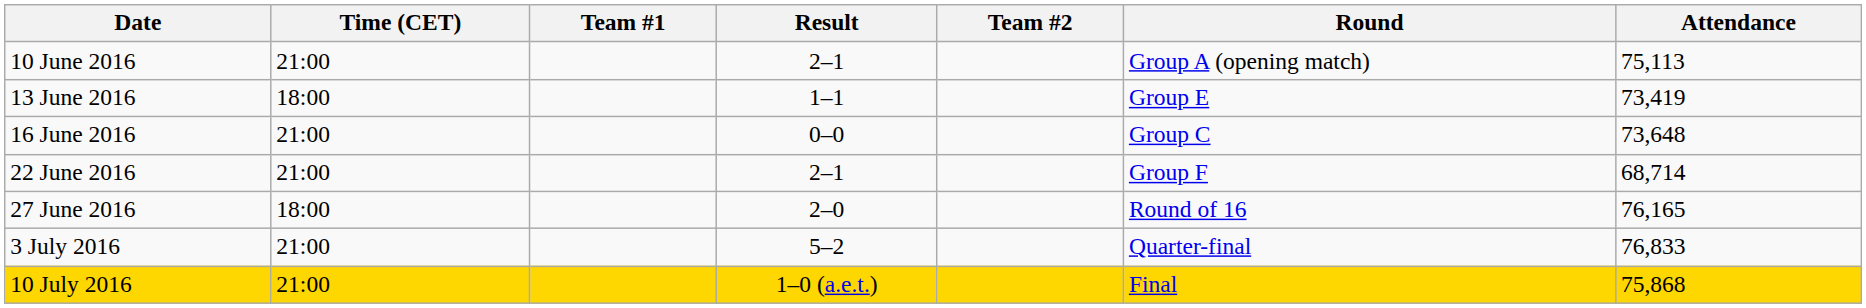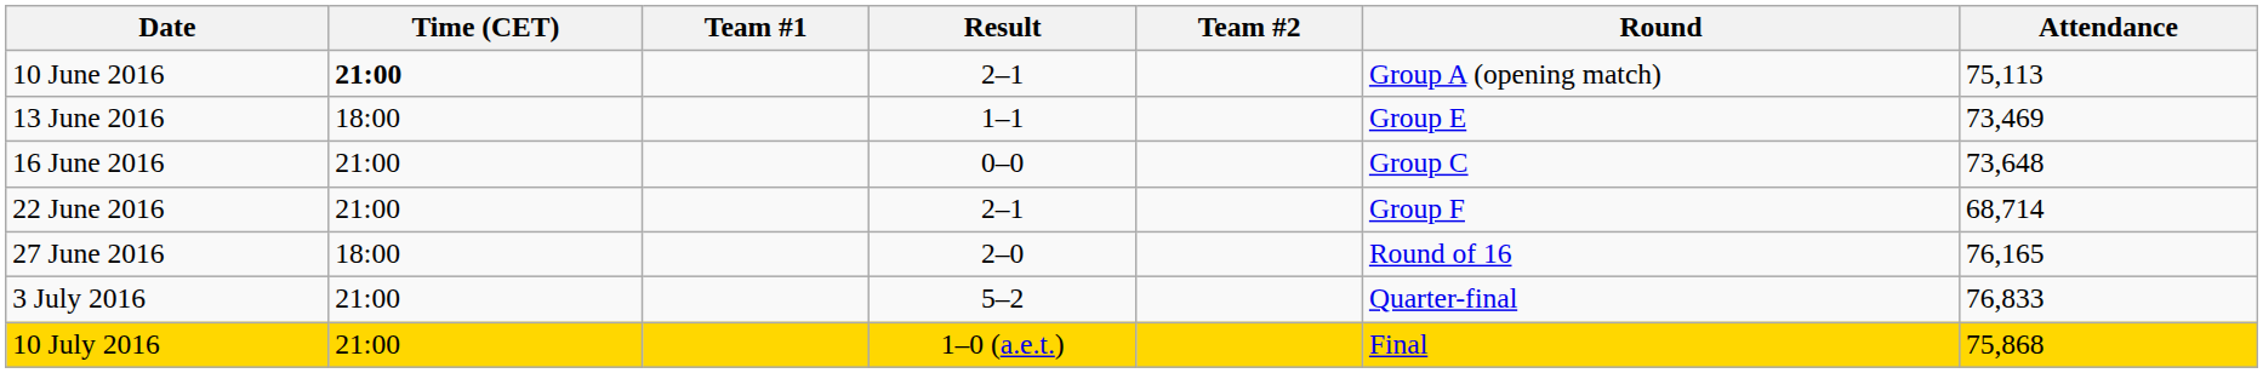 <table class="wikitable" style="text-align: left;" width="100%">
 <tr>
 <th>Date</th>
 <th>Time (CET)</th>
 <th>Team #1</th>
 <th>Result</th>
 <th>Team #2</th>
 <th>Round</th>
 <th>Attendance</th>
 </tr>
 <tr>
 <td>10 June 2016</td>
-<td>21:00</td>
+<td><strong>21:00</strong></td>
 <td></td>
 <td style="text-align:center;">2–1</td>
 <td></td>
 <td><a href='#'>Group A</a> (opening match)</td>
 <td>75,113</td>
 </tr>
 <tr>
 <td>13 June 2016</td>
 <td>18:00</td>
 <td></td>
 <td style="text-align:center;">1–1</td>
 <td></td>
 <td><a href='#'>Group E</a></td>
-<td>73,419</td>
+<td>73,469</td>
 </tr>
 <tr>
 <td>16 June 2016</td>
 <td>21:00</td>
 <td></td>
 <td style="text-align:center;">0–0</td>
 <td></td>
 <td><a href='#'>Group C</a></td>
 <td>73,648</td>
 </tr>
 <tr>
 <td>22 June 2016</td>
 <td>21:00</td>
 <td></td>
 <td style="text-align:center;">2–1</td>
 <td></td>
 <td><a href='#'>Group F</a></td>
 <td>68,714</td>
 </tr>
 <tr>
 <td>27 June 2016</td>
 <td>18:00</td>
 <td></td>
 <td style="text-align:center;">2–0</td>
 <td></td>
 <td><a href='#'>Round of 16</a></td>
 <td>76,165</td>
 </tr>
 <tr>
 <td>3 July 2016</td>
 <td>21:00</td>
 <td></td>
 <td style="text-align:center;">5–2</td>
 <td></td>
 <td><a href='#'>Quarter-final</a></td>
 <td>76,833</td>
 </tr>
 <tr bgcolor=gold>
 <td>10 July 2016</td>
 <td>21:00</td>
 <td></td>
 <td style="text-align:center;">1–0 (<a href='#'>a.e.t.</a>)</td>
 <td></td>
 <td><a href='#'>Final</a></td>
 <td>75,868</td>
 </tr>
 </table>
